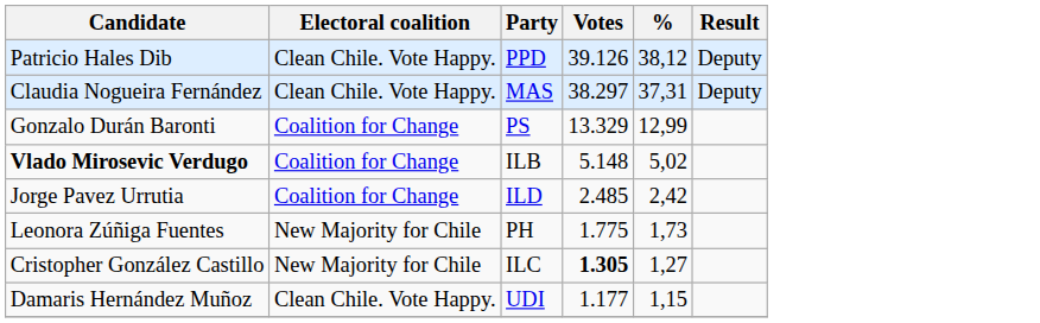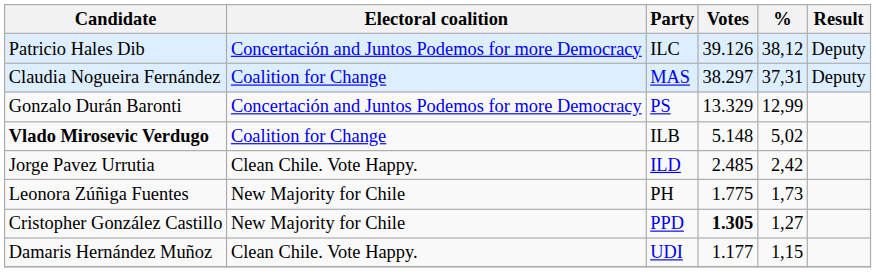 <table class="wikitable">
 <tr>
 <th>Candidate</th>
 <th>Electoral coalition</th>
 <th>Party</th>
 <th>Votes</th>
 <th>%</th>
 <th>Result</th>
 </tr>
 <tr bgcolor="#DDEEFF">
 <td>Patricio Hales Dib</td>
-<td>Clean Chile. Vote Happy.</td>
-<td><a href='#'>PPD</a></td>
+<td><a href='#'>Concertación and Juntos Podemos for more Democracy</a></td>
+<td>ILC</td>
 <td align="right">39.126</td>
 <td align="right">38,12</td>
 <td>Deputy</td>
 </tr>
 <tr bgcolor="#DDEEFF">
 <td>Claudia Nogueira Fernández</td>
-<td>Clean Chile. Vote Happy.</td>
+<td><a href='#'>Coalition for Change</a></td>
 <td><a href='#'>MAS</a></td>
 <td align="right">38.297</td>
 <td align="right">37,31</td>
 <td>Deputy</td>
 </tr>
 <tr>
 <td>Gonzalo Durán Baronti</td>
-<td><a href='#'>Coalition for Change</a></td>
+<td><a href='#'>Concertación and Juntos Podemos for more Democracy</a></td>
 <td><a href='#'>PS</a></td>
 <td align="right">13.329</td>
 <td align="right">12,99</td>
 <td></td>
 </tr>
 <tr>
 <td><strong>Vlado Mirosevic Verdugo</strong></td>
 <td><a href='#'>Coalition for Change</a></td>
 <td>ILB</td>
 <td align="right">5.148</td>
 <td align="right">5,02</td>
 <td></td>
 </tr>
 <tr>
 <td>Jorge Pavez Urrutia</td>
-<td><a href='#'>Coalition for Change</a></td>
+<td>Clean Chile. Vote Happy.</td>
 <td><a href='#'>ILD</a></td>
 <td align="right">2.485</td>
 <td align="right">2,42</td>
 <td></td>
 </tr>
 <tr>
 <td>Leonora Zúñiga Fuentes</td>
 <td>New Majority for Chile</td>
 <td>PH</td>
 <td align="right">1.775</td>
 <td align="right">1,73</td>
 <td></td>
 </tr>
 <tr>
 <td>Cristopher González Castillo</td>
 <td>New Majority for Chile</td>
-<td>ILC</td>
+<td><a href='#'>PPD</a></td>
 <td align="right"><strong>1.305</strong></td>
 <td align="right">1,27</td>
 <td></td>
 </tr>
 <tr>
 <td>Damaris Hernández Muñoz</td>
 <td>Clean Chile. Vote Happy.</td>
 <td><a href='#'>UDI</a></td>
 <td align="right">1.177</td>
 <td align="right">1,15</td>
 <td></td>
 </tr>
 <tr>
 </tr>
 </table>
